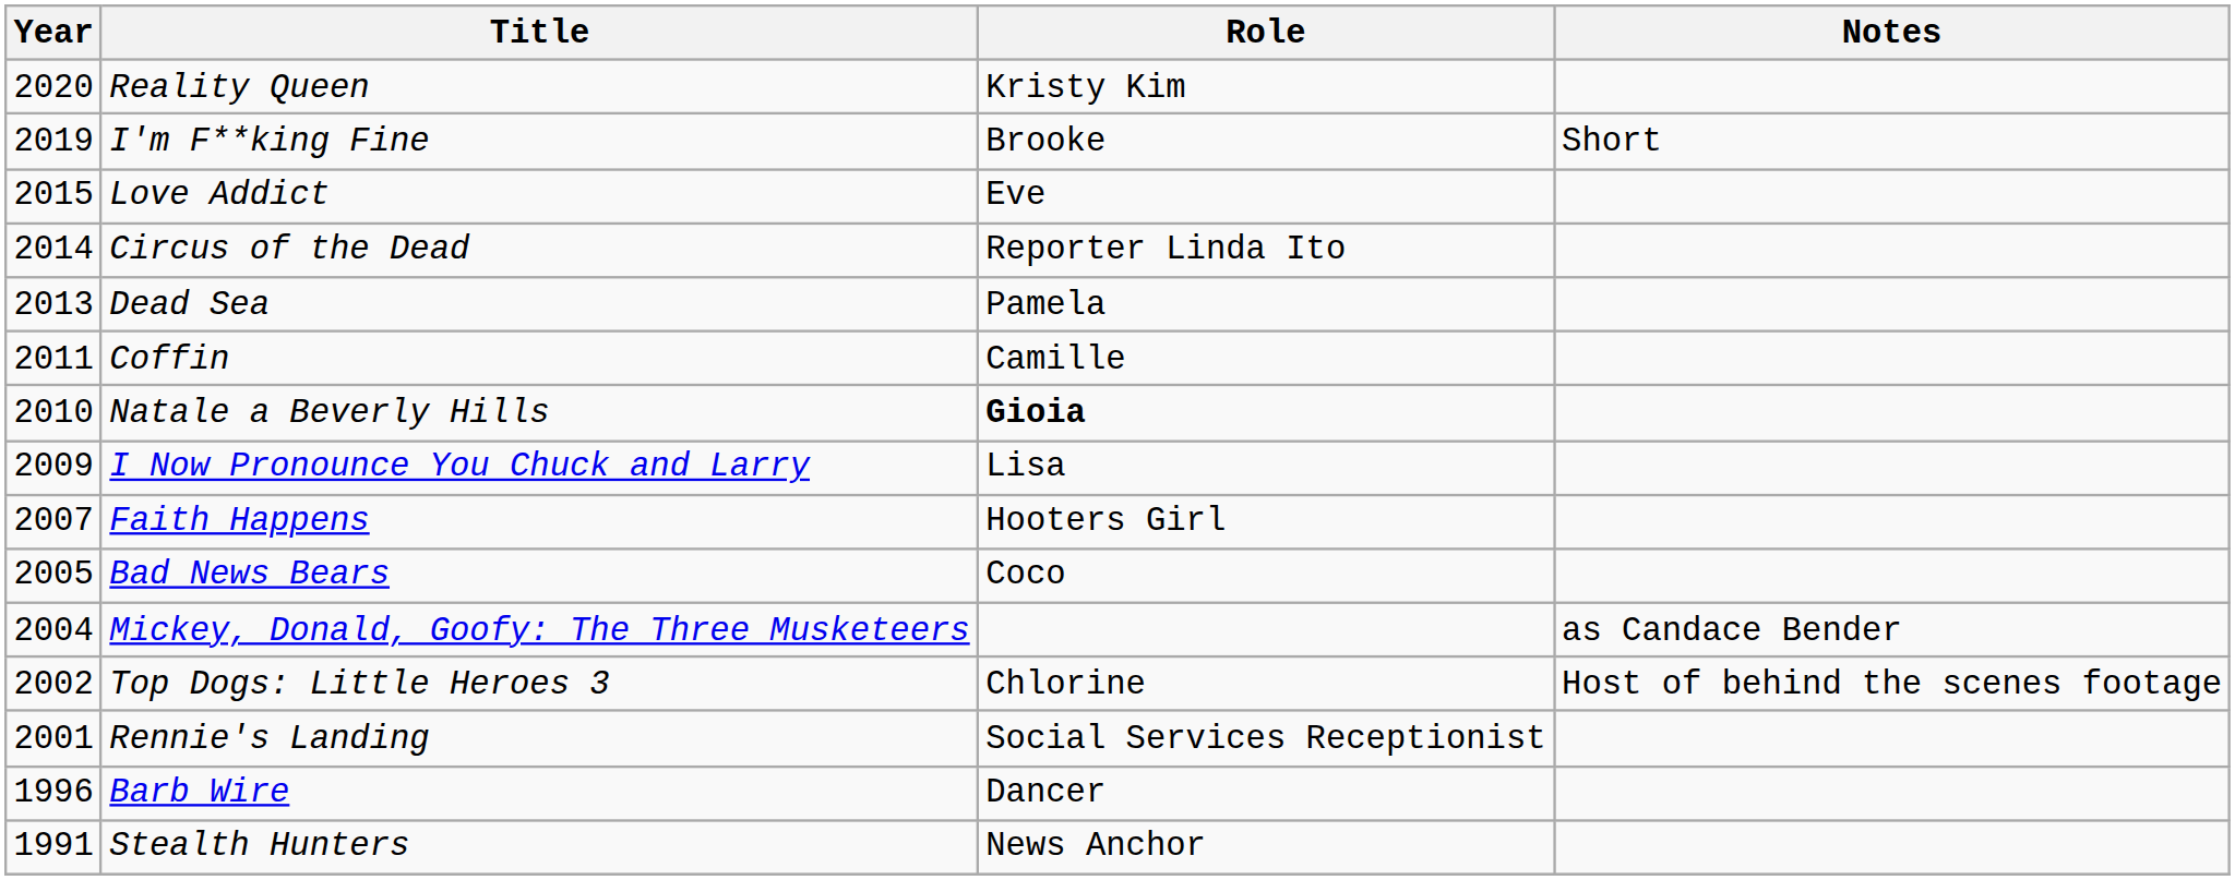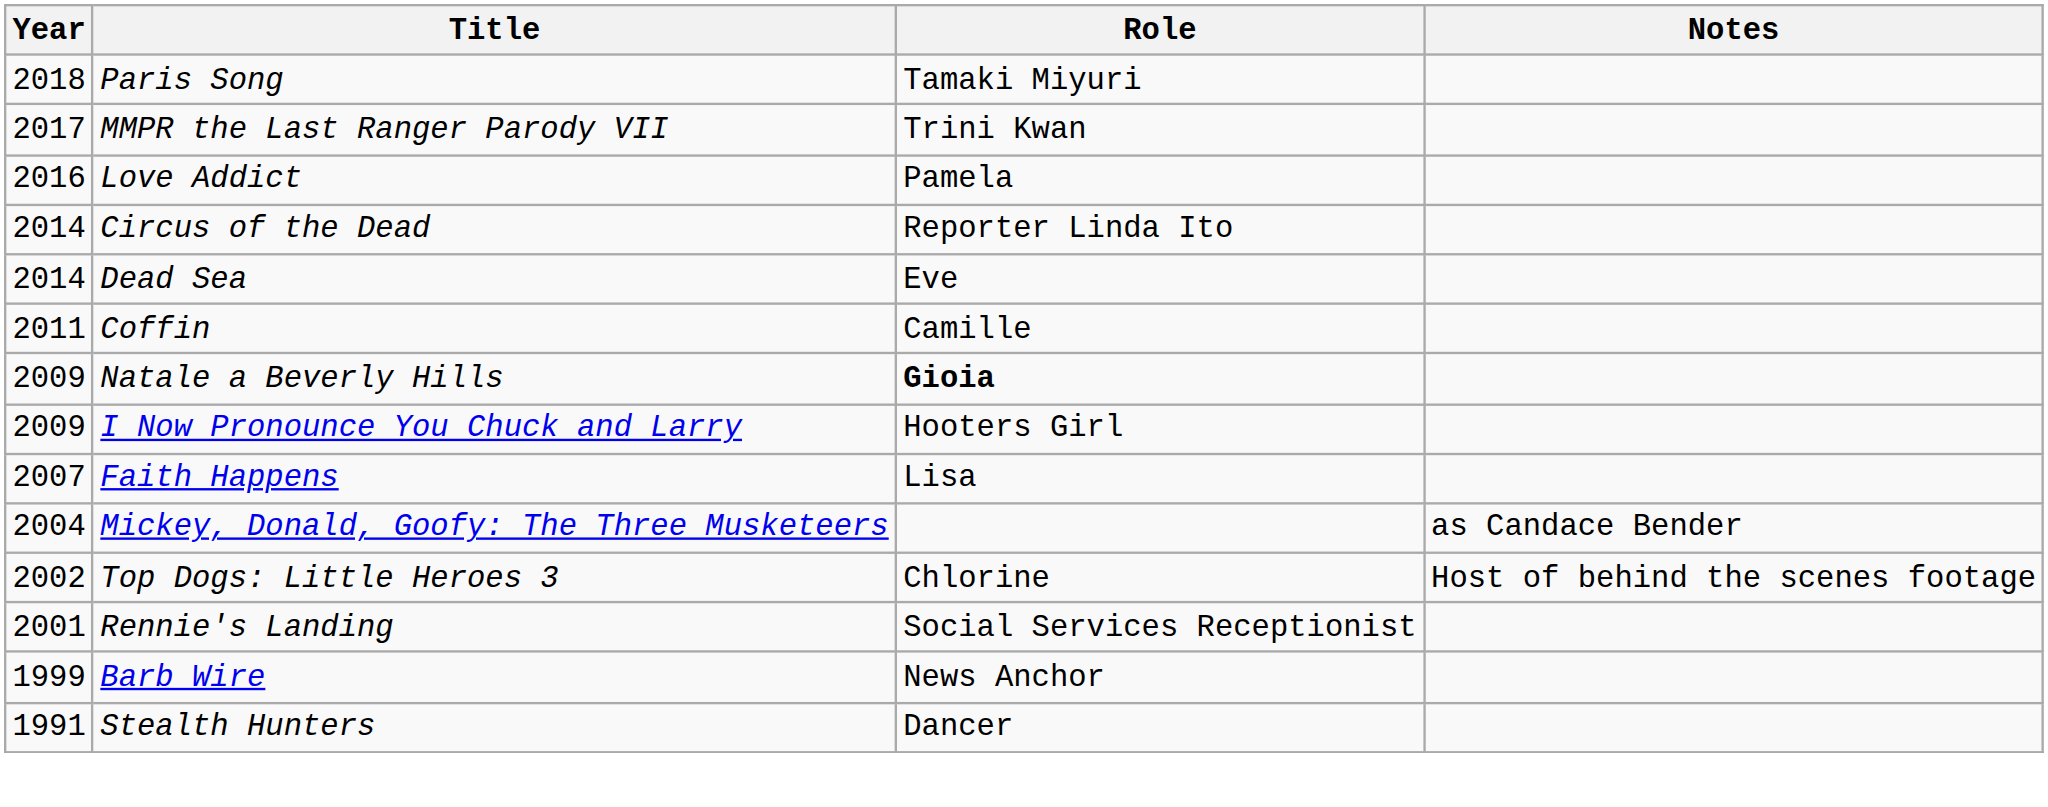 <table class="wikitable sortable">
 <tr>
 <th>Year</th>
 <th>Title</th>
 <th>Role</th>
 <th class="unsortable">Notes</th>
 </tr>
 <tr>
-<td>2020</td>
-<td><em>Reality Queen</em></td>
-<td>Kristy Kim</td>
+<td>2018</td>
+<td><em>Paris Song </em></td>
+<td>Tamaki Miyuri</td>
 <td></td>
 </tr>
 <tr>
-<td>2019</td>
-<td><em>I'm F**king Fine</em></td>
-<td>Brooke</td>
-<td>Short</td>
+<td>2017</td>
+<td><em>MMPR the Last Ranger Parody VII</em></td>
+<td>Trini Kwan</td>
+<td></td>
 </tr>
 <tr>
-<td>2015</td>
+<td>2016</td>
 <td><em>Love Addict</em></td>
-<td>Eve</td>
+<td>Pamela</td>
 <td></td>
 </tr>
 <tr>
 <td>2014</td>
 <td><em>Circus of the Dead</em></td>
 <td>Reporter Linda Ito</td>
 <td></td>
 </tr>
 <tr>
-<td>2013</td>
+<td>2014</td>
 <td><em>Dead Sea</em></td>
-<td>Pamela</td>
+<td>Eve</td>
 <td></td>
 </tr>
 <tr>
 <td>2011</td>
 <td><em>Coffin</em></td>
 <td>Camille</td>
 <td></td>
 </tr>
 <tr>
-<td>2010</td>
+<td>2009</td>
 <td><em>Natale a Beverly Hills</em></td>
 <td><strong>Gioia</strong></td>
 <td></td>
 </tr>
 <tr>
 <td>2009</td>
 <td><em><a href='#'>I Now Pronounce You Chuck and Larry</a></em></td>
-<td>Lisa</td>
+<td>Hooters Girl</td>
 <td></td>
 </tr>
 <tr>
 <td>2007</td>
 <td><em><a href='#'>Faith Happens</a></em></td>
-<td>Hooters Girl</td>
-<td></td>
-</tr>
-<tr>
-<td>2005</td>
-<td><em><a href='#'>Bad News Bears</a></em></td>
-<td>Coco</td>
+<td>Lisa</td>
 <td></td>
 </tr>
 <tr>
 <td>2004</td>
 <td><em><a href='#'>Mickey, Donald, Goofy: The Three Musketeers</a></em></td>
 <td></td>
 <td>as Candace Bender</td>
 </tr>
 <tr>
 <td>2002</td>
 <td><em>Top Dogs: Little Heroes 3</em></td>
 <td>Chlorine</td>
 <td>Host of behind the scenes footage</td>
 </tr>
 <tr>
 <td>2001</td>
 <td><em>Rennie's Landing</em></td>
 <td>Social Services Receptionist</td>
 <td></td>
 </tr>
 <tr>
-<td>1996</td>
+<td>1999</td>
 <td><em><a href='#'>Barb Wire</a></em></td>
-<td>Dancer</td>
+<td>News Anchor</td>
 <td></td>
 </tr>
 <tr>
 <td>1991</td>
 <td><em>Stealth Hunters</em></td>
-<td>News Anchor</td>
+<td>Dancer</td>
 <td></td>
 </tr>
 <tr>
 </tr>
 </table>
